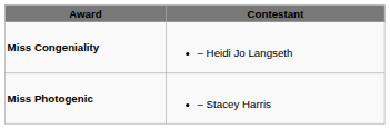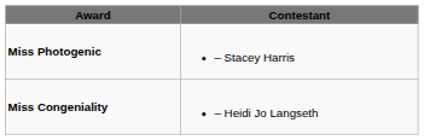 <table class="wikitable sortable" style="font-size: 95%;">
 <tr bgcolor="#787878" colspn=10 align="center">
 <td width="220"><span><strong>Award</strong></span></td>
 <td width="300"><span><strong>Contestant</strong></span></td>
 </tr>
 <tr>
+<td><strong>Miss Photogenic</strong></td>
+<td><br><ul><li><strong></strong> – Stacey Harris</li></ul></td>
+</tr>
+<tr>
 <td><strong>Miss Congeniality</strong></td>
 <td><br><ul><li><strong></strong> – Heidi Jo Langseth</li></ul></td>
 </tr>
-<tr>
-<td><strong>Miss Photogenic</strong></td>
-<td><br><ul><li><strong></strong> – Stacey Harris</li></ul></td>
-</tr>
 </table>
